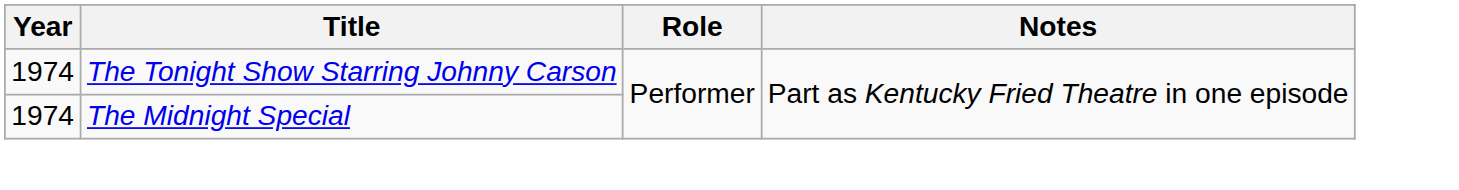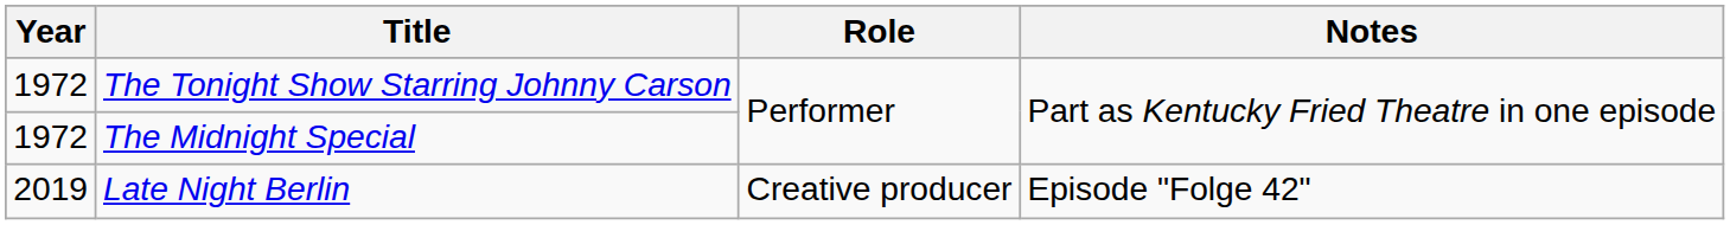 <table class="wikitable">
 <tr>
 <th>Year</th>
 <th>Title</th>
 <th>Role</th>
 <th>Notes</th>
 </tr>
 <tr>
-<td>1974</td>
+<td>1972</td>
 <td><em><a href='#'>The Tonight Show Starring Johnny Carson</a></em></td>
 <td rowspan=2>Performer</td>
 <td rowspan=2>Part as <em>Kentucky Fried Theatre</em> in one episode</td>
 </tr>
 <tr>
-<td>1974</td>
+<td>1972</td>
 <td><em><a href='#'>The Midnight Special</a></em></td>
 </tr>
+<tr>
+<td>2019</td>
+<td><em><a href='#'>Late Night Berlin</a></em></td>
+<td>Creative producer</td>
+<td>Episode "Folge 42"</td>
+</tr>
 </table>
